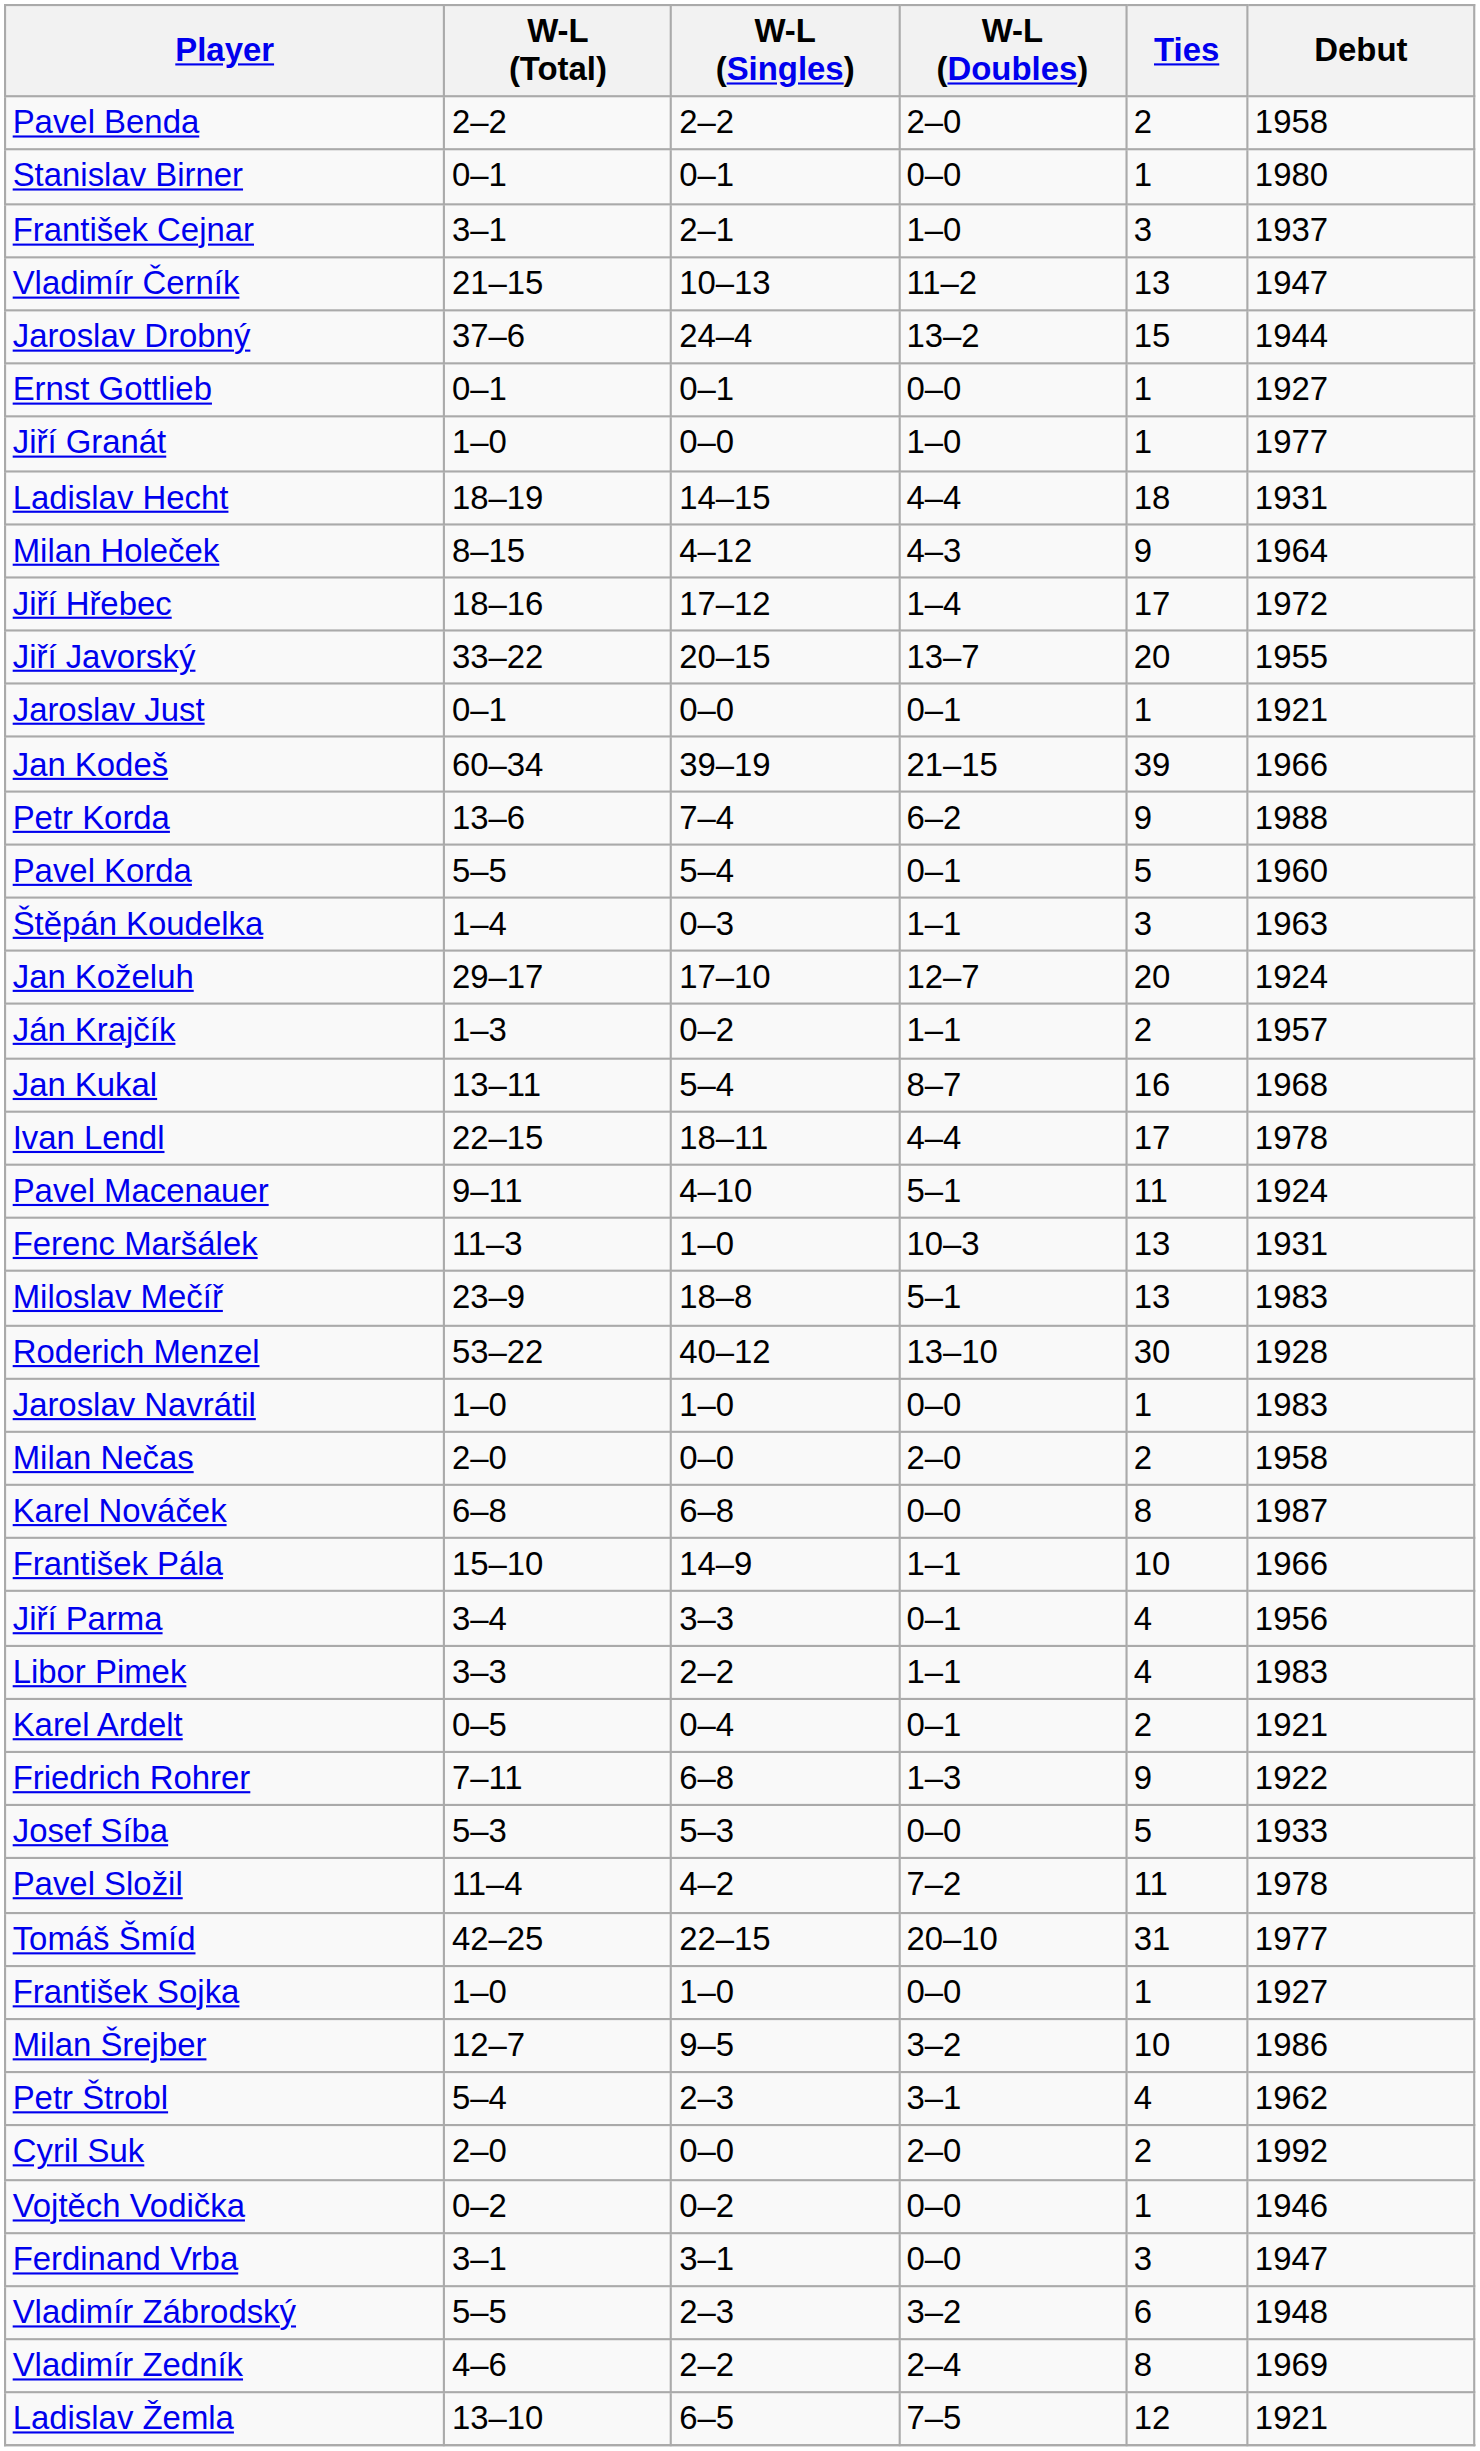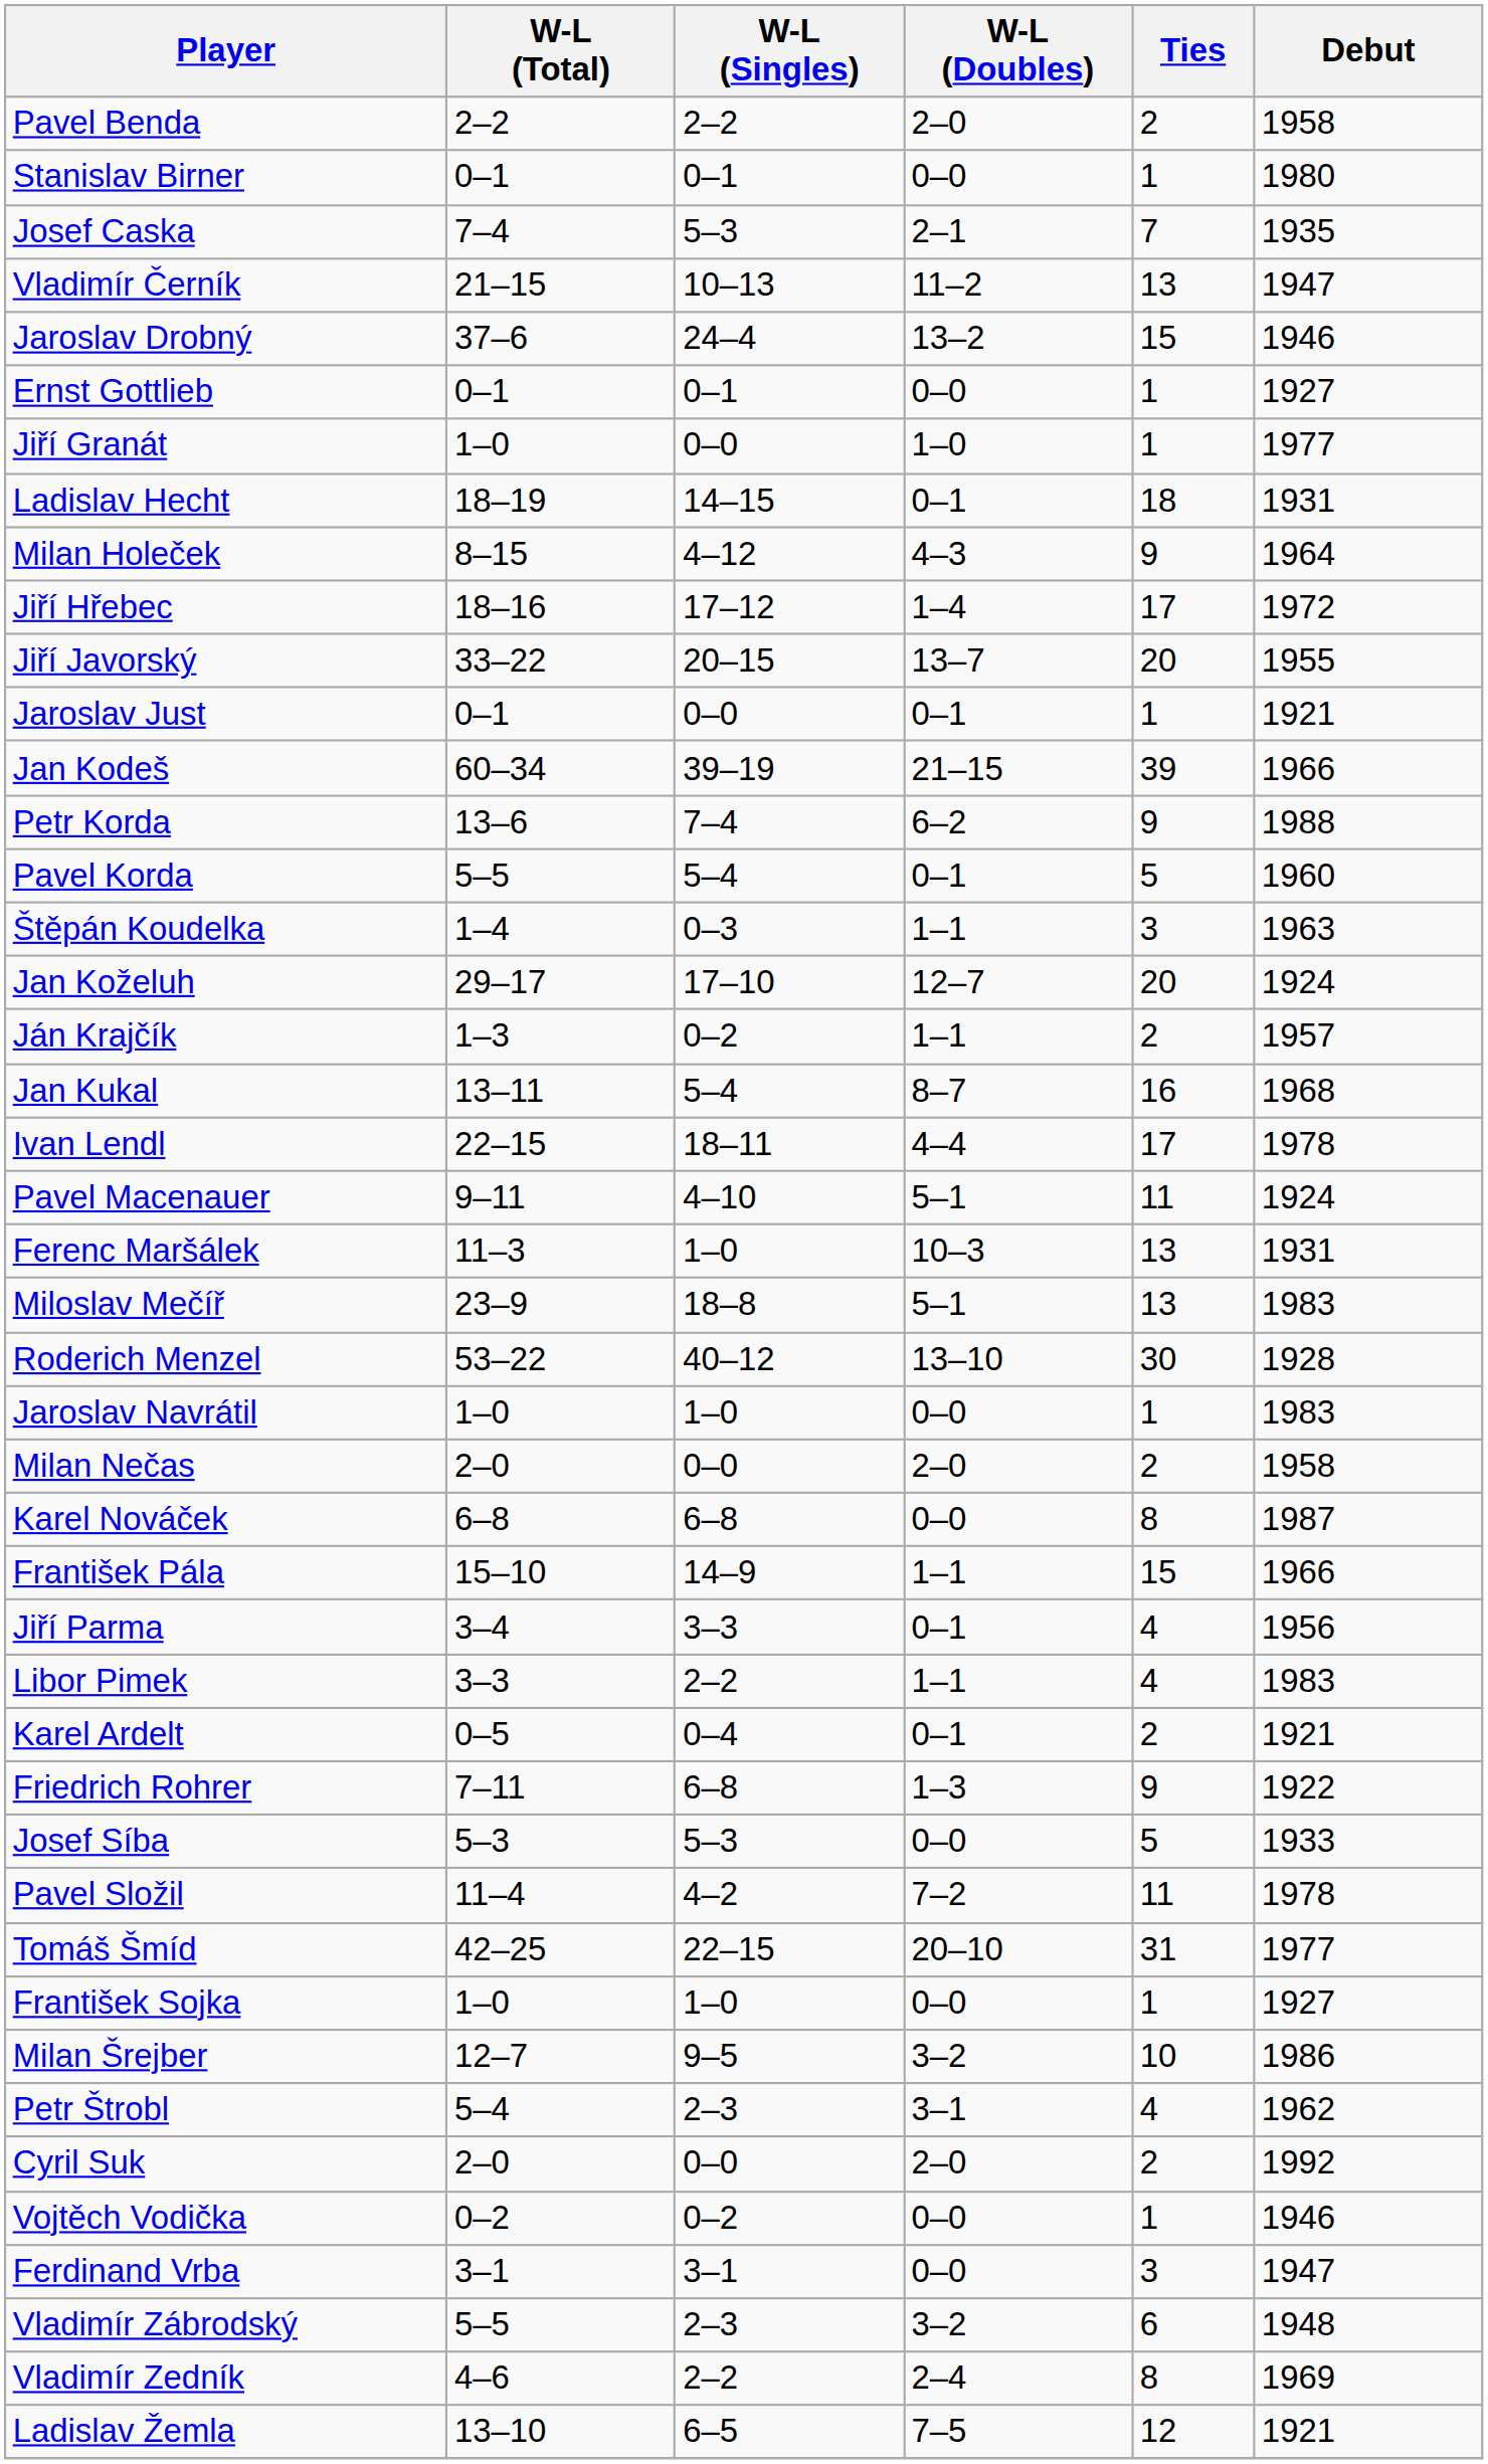 <table class="wikitable sortable" style=font-size:97%>
 <tr>
 <th width=200><a href='#'>Player</a></th>
 <th width=100>W-L<br>(Total)</th>
 <th width=100>W-L<br>(<a href='#'>Singles</a>)</th>
 <th width=100>W-L<br>(<a href='#'>Doubles</a>)</th>
 <th width=50><a href='#'>Ties</a></th>
 <th width=100>Debut</th>
 </tr>
 <tr>
 <td><a href='#'>Pavel Benda</a></td>
 <td>2–2</td>
 <td>2–2</td>
 <td>2–0</td>
 <td>2</td>
 <td>1958</td>
 </tr>
 <tr>
 <td><a href='#'>Stanislav Birner</a></td>
 <td>0–1</td>
 <td>0–1</td>
 <td>0–0</td>
 <td>1</td>
 <td>1980</td>
 </tr>
 <tr>
-<td><a href='#'>František Cejnar</a></td>
-<td>3–1</td>
+<td><a href='#'>Josef Caska</a></td>
+<td>7–4</td>
+<td>5–3</td>
 <td>2–1</td>
-<td>1–0</td>
-<td>3</td>
-<td>1937</td>
+<td>7</td>
+<td>1935</td>
 </tr>
 <tr>
 <td><a href='#'>Vladimír Černík</a></td>
 <td>21–15</td>
 <td>10–13</td>
 <td>11–2</td>
 <td>13</td>
 <td>1947</td>
 </tr>
 <tr>
 <td><a href='#'>Jaroslav Drobný</a></td>
 <td>37–6</td>
 <td>24–4</td>
 <td>13–2</td>
 <td>15</td>
-<td>1944</td>
+<td>1946</td>
 </tr>
 <tr>
 <td><a href='#'>Ernst Gottlieb</a></td>
 <td>0–1</td>
 <td>0–1</td>
 <td>0–0</td>
 <td>1</td>
 <td>1927</td>
 </tr>
 <tr>
 <td><a href='#'>Jiří Granát</a></td>
 <td>1–0</td>
 <td>0–0</td>
 <td>1–0</td>
 <td>1</td>
 <td>1977</td>
 </tr>
 <tr>
 <td><a href='#'>Ladislav Hecht</a></td>
 <td>18–19</td>
 <td>14–15</td>
-<td>4–4</td>
+<td>0–1</td>
 <td>18</td>
 <td>1931</td>
 </tr>
 <tr>
 <td><a href='#'>Milan Holeček</a></td>
 <td>8–15</td>
 <td>4–12</td>
 <td>4–3</td>
 <td>9</td>
 <td>1964</td>
 </tr>
 <tr>
 <td><a href='#'>Jiří Hřebec</a></td>
 <td>18–16</td>
 <td>17–12</td>
 <td>1–4</td>
 <td>17</td>
 <td>1972</td>
 </tr>
 <tr>
 <td><a href='#'>Jiří Javorský</a></td>
 <td>33–22</td>
 <td>20–15</td>
 <td>13–7</td>
 <td>20</td>
 <td>1955</td>
 </tr>
 <tr>
 <td><a href='#'>Jaroslav Just</a></td>
 <td>0–1</td>
 <td>0–0</td>
 <td>0–1</td>
 <td>1</td>
 <td>1921</td>
 </tr>
 <tr>
 <td><a href='#'>Jan Kodeš</a></td>
 <td>60–34</td>
 <td>39–19</td>
 <td>21–15</td>
 <td>39</td>
 <td>1966</td>
 </tr>
 <tr>
 <td><a href='#'>Petr Korda</a></td>
 <td>13–6</td>
 <td>7–4</td>
 <td>6–2</td>
 <td>9</td>
 <td>1988</td>
 </tr>
 <tr>
 <td><a href='#'>Pavel Korda</a></td>
 <td>5–5</td>
 <td>5–4</td>
 <td>0–1</td>
 <td>5</td>
 <td>1960</td>
 </tr>
 <tr>
 <td><a href='#'>Štěpán Koudelka</a></td>
 <td>1–4</td>
 <td>0–3</td>
 <td>1–1</td>
 <td>3</td>
 <td>1963</td>
 </tr>
 <tr>
 <td><a href='#'>Jan Koželuh</a></td>
 <td>29–17</td>
 <td>17–10</td>
 <td>12–7</td>
 <td>20</td>
 <td>1924</td>
 </tr>
 <tr>
 <td><a href='#'>Ján Krajčík</a></td>
 <td>1–3</td>
 <td>0–2</td>
 <td>1–1</td>
 <td>2</td>
 <td>1957</td>
 </tr>
 <tr>
 <td><a href='#'>Jan Kukal</a></td>
 <td>13–11</td>
 <td>5–4</td>
 <td>8–7</td>
 <td>16</td>
 <td>1968</td>
 </tr>
 <tr>
 <td><a href='#'>Ivan Lendl</a></td>
 <td>22–15</td>
 <td>18–11</td>
 <td>4–4</td>
 <td>17</td>
 <td>1978</td>
 </tr>
 <tr>
 <td><a href='#'>Pavel Macenauer</a></td>
 <td>9–11</td>
 <td>4–10</td>
 <td>5–1</td>
 <td>11</td>
 <td>1924</td>
 </tr>
 <tr>
 <td><a href='#'>Ferenc Maršálek</a></td>
 <td>11–3</td>
 <td>1–0</td>
 <td>10–3</td>
 <td>13</td>
 <td>1931</td>
 </tr>
 <tr>
 <td><a href='#'>Miloslav Mečíř</a></td>
 <td>23–9</td>
 <td>18–8</td>
 <td>5–1</td>
 <td>13</td>
 <td>1983</td>
 </tr>
 <tr>
 <td><a href='#'>Roderich Menzel</a></td>
 <td>53–22</td>
 <td>40–12</td>
 <td>13–10</td>
 <td>30</td>
 <td>1928</td>
 </tr>
 <tr>
 <td><a href='#'>Jaroslav Navrátil</a></td>
 <td>1–0</td>
 <td>1–0</td>
 <td>0–0</td>
 <td>1</td>
 <td>1983</td>
 </tr>
 <tr>
 <td><a href='#'>Milan Nečas</a></td>
 <td>2–0</td>
 <td>0–0</td>
 <td>2–0</td>
 <td>2</td>
 <td>1958</td>
 </tr>
 <tr>
 <td><a href='#'>Karel Nováček</a></td>
 <td>6–8</td>
 <td>6–8</td>
 <td>0–0</td>
 <td>8</td>
 <td>1987</td>
 </tr>
 <tr>
 <td><a href='#'>František Pála</a></td>
 <td>15–10</td>
 <td>14–9</td>
 <td>1–1</td>
-<td>10</td>
+<td>15</td>
 <td>1966</td>
 </tr>
 <tr>
 <td><a href='#'>Jiří Parma</a></td>
 <td>3–4</td>
 <td>3–3</td>
 <td>0–1</td>
 <td>4</td>
 <td>1956</td>
 </tr>
 <tr>
 <td><a href='#'>Libor Pimek</a></td>
 <td>3–3</td>
 <td>2–2</td>
 <td>1–1</td>
 <td>4</td>
 <td>1983</td>
 </tr>
 <tr>
 <td><a href='#'>Karel Ardelt</a></td>
 <td>0–5</td>
 <td>0–4</td>
 <td>0–1</td>
 <td>2</td>
 <td>1921</td>
 </tr>
 <tr>
 <td><a href='#'>Friedrich Rohrer</a></td>
 <td>7–11</td>
 <td>6–8</td>
 <td>1–3</td>
 <td>9</td>
 <td>1922</td>
 </tr>
 <tr>
 <td><a href='#'>Josef Síba</a></td>
 <td>5–3</td>
 <td>5–3</td>
 <td>0–0</td>
 <td>5</td>
 <td>1933</td>
 </tr>
 <tr>
 <td><a href='#'>Pavel Složil</a></td>
 <td>11–4</td>
 <td>4–2</td>
 <td>7–2</td>
 <td>11</td>
 <td>1978</td>
 </tr>
 <tr>
 <td><a href='#'>Tomáš Šmíd</a></td>
 <td>42–25</td>
 <td>22–15</td>
 <td>20–10</td>
 <td>31</td>
 <td>1977</td>
 </tr>
 <tr>
 <td><a href='#'>František Sojka</a></td>
 <td>1–0</td>
 <td>1–0</td>
 <td>0–0</td>
 <td>1</td>
 <td>1927</td>
 </tr>
 <tr>
 <td><a href='#'>Milan Šrejber</a></td>
 <td>12–7</td>
 <td>9–5</td>
 <td>3–2</td>
 <td>10</td>
 <td>1986</td>
 </tr>
 <tr>
 <td><a href='#'>Petr Štrobl</a></td>
 <td>5–4</td>
 <td>2–3</td>
 <td>3–1</td>
 <td>4</td>
 <td>1962</td>
 </tr>
 <tr>
 <td><a href='#'>Cyril Suk</a></td>
 <td>2–0</td>
 <td>0–0</td>
 <td>2–0</td>
 <td>2</td>
 <td>1992</td>
 </tr>
 <tr>
 <td><a href='#'>Vojtěch Vodička</a></td>
 <td>0–2</td>
 <td>0–2</td>
 <td>0–0</td>
 <td>1</td>
 <td>1946</td>
 </tr>
 <tr>
 <td><a href='#'>Ferdinand Vrba</a></td>
 <td>3–1</td>
 <td>3–1</td>
 <td>0–0</td>
 <td>3</td>
 <td>1947</td>
 </tr>
 <tr>
 <td><a href='#'>Vladimír Zábrodský</a></td>
 <td>5–5</td>
 <td>2–3</td>
 <td>3–2</td>
 <td>6</td>
 <td>1948</td>
 </tr>
 <tr>
 <td><a href='#'>Vladimír Zedník</a></td>
 <td>4–6</td>
 <td>2–2</td>
 <td>2–4</td>
 <td>8</td>
 <td>1969</td>
 </tr>
 <tr>
 <td><a href='#'>Ladislav Žemla</a></td>
 <td>13–10</td>
 <td>6–5</td>
 <td>7–5</td>
 <td>12</td>
 <td>1921</td>
 </tr>
 <tr>
 </tr>
 </table>
